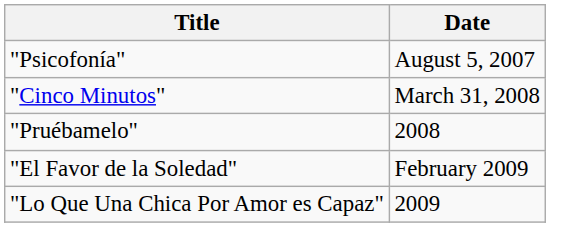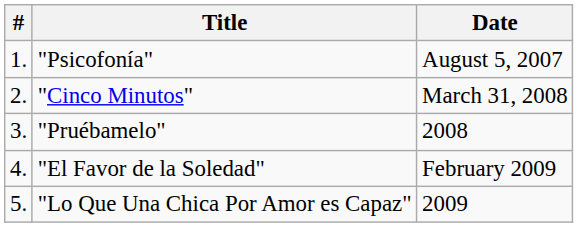 <table class="wikitable">
 <tr>
+<th>#</th>
 <th>Title</th>
 <th>Date</th>
 </tr>
 <tr>
+<td>1.</td>
 <td>"Psicofonía"</td>
 <td>August 5, 2007</td>
 </tr>
 <tr>
+<td>2.</td>
 <td>"<a href='#'>Cinco Minutos</a>"</td>
 <td>March 31, 2008</td>
 </tr>
 <tr>
+<td>3.</td>
 <td>"Pruébamelo"</td>
 <td>2008</td>
 </tr>
 <tr>
+<td>4.</td>
 <td>"El Favor de la Soledad"</td>
 <td>February 2009</td>
 </tr>
 <tr>
+<td>5.</td>
 <td>"Lo Que Una Chica Por Amor es Capaz"</td>
 <td>2009</td>
 </tr>
 </table>
